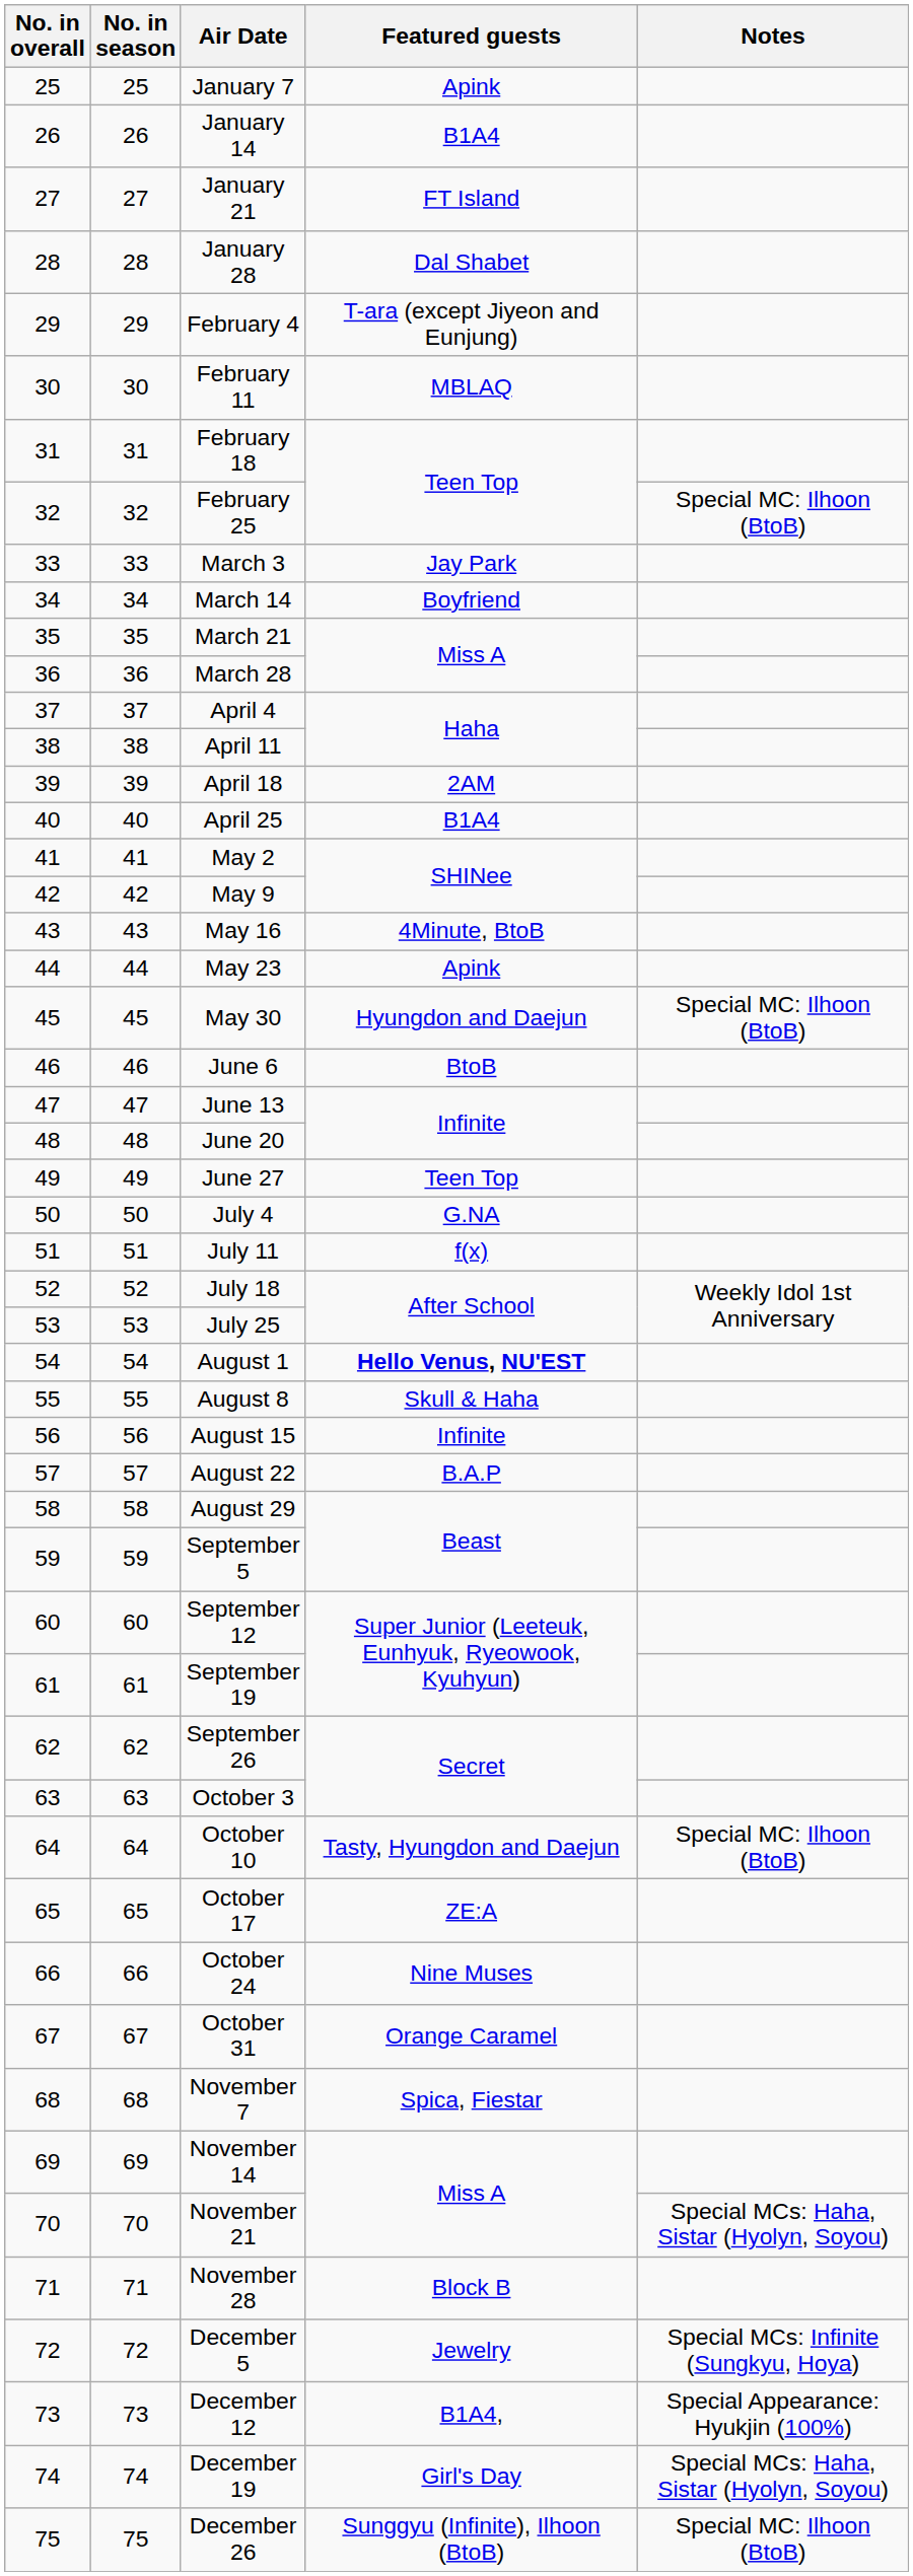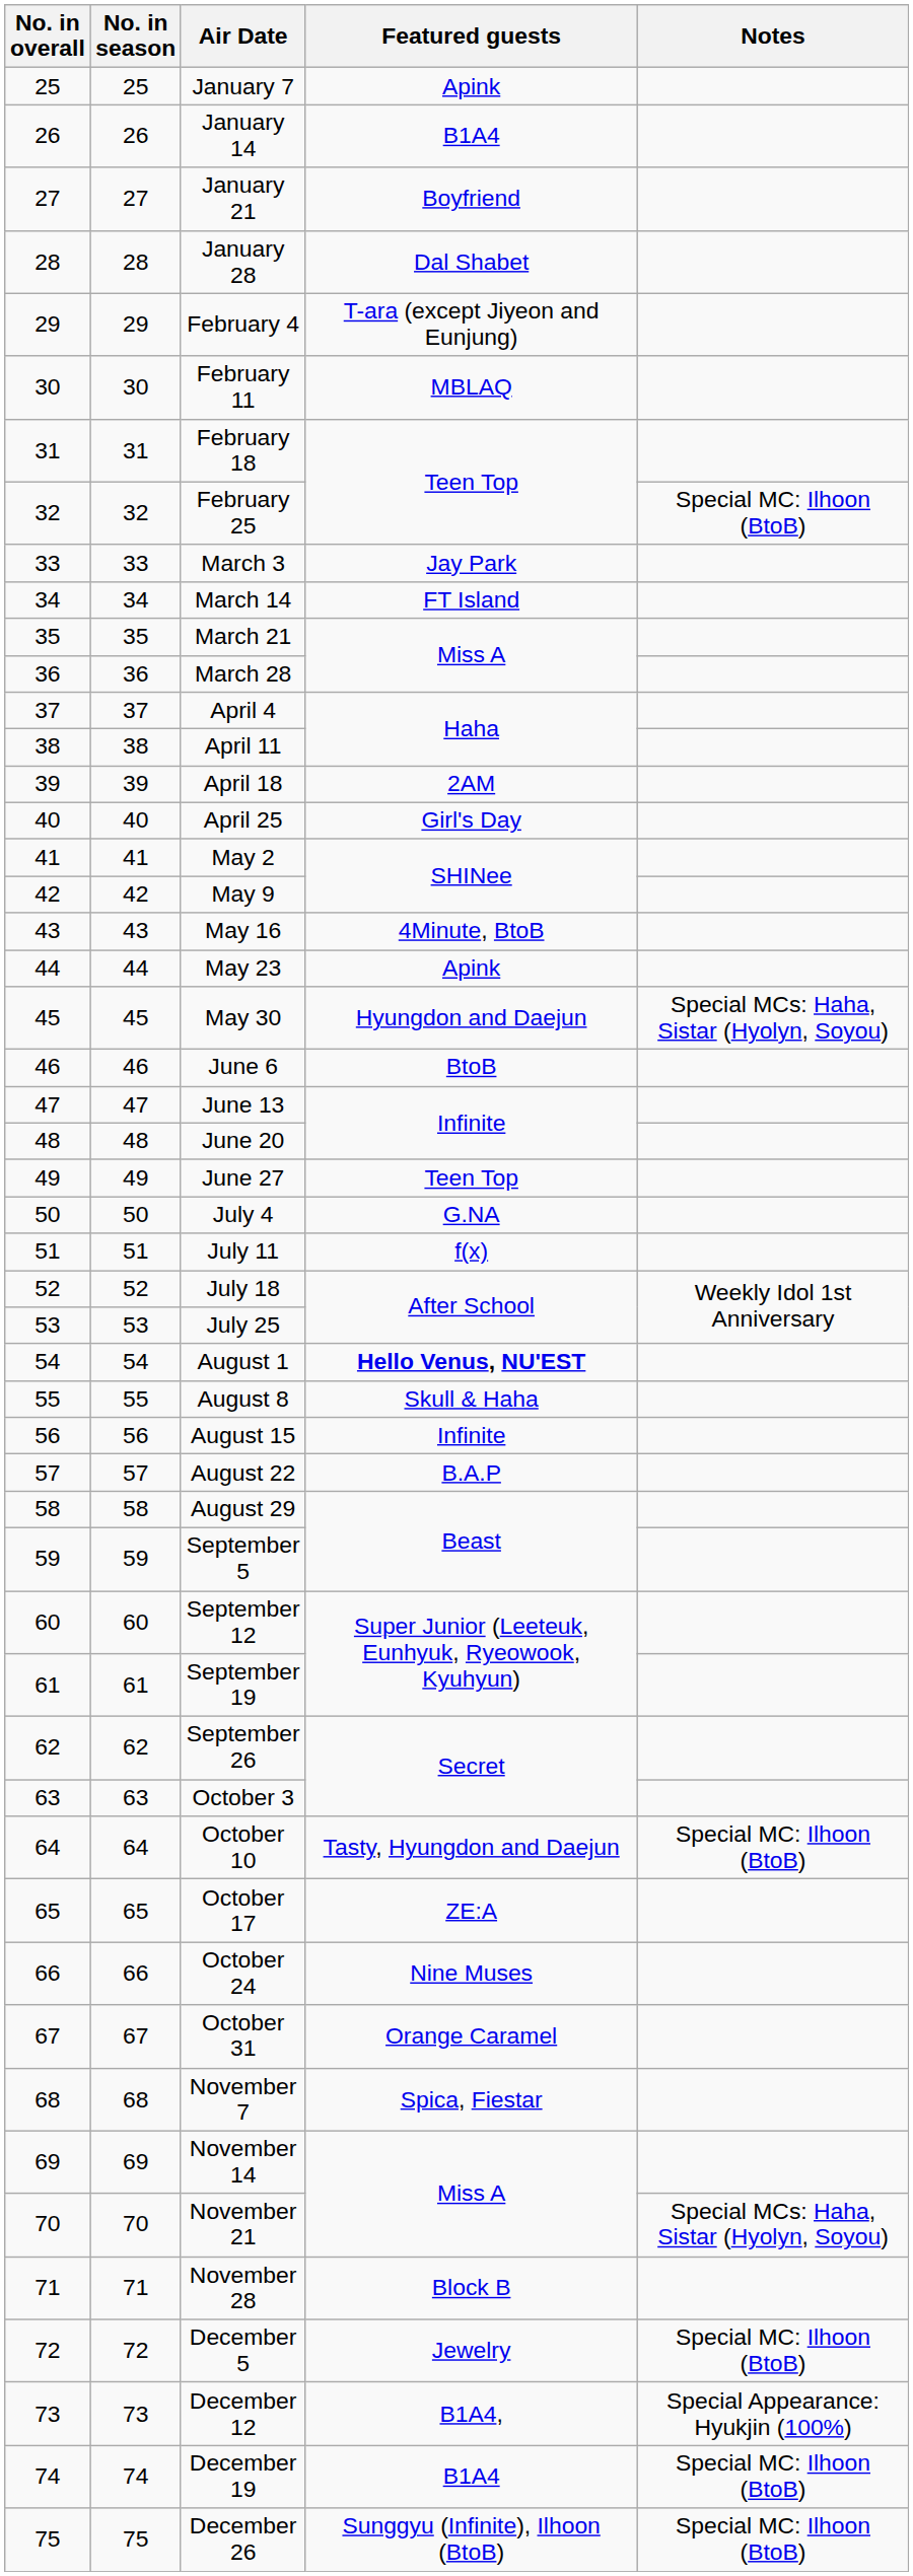 <table class="wikitable" style="text-align:center; width:100%">
 <tr>
 <th width="9%">No. in overall</th>
 <th width="9%">No. in season</th>
 <th width="10%">Air Date</th>
 <th width="40%">Featured guests</th>
 <th width="32%">Notes</th>
 </tr>
 <tr>
 <td>25</td>
 <td>25</td>
 <td>January 7</td>
 <td><a href='#'>Apink</a></td>
 <td></td>
 </tr>
 <tr>
 <td>26</td>
 <td>26</td>
 <td>January 14</td>
 <td><a href='#'>B1A4</a></td>
 <td></td>
 </tr>
 <tr>
 <td>27</td>
 <td>27</td>
 <td>January 21</td>
-<td><a href='#'>FT Island</a></td>
+<td><a href='#'>Boyfriend</a></td>
 <td></td>
 </tr>
 <tr>
 <td>28</td>
 <td>28</td>
 <td>January 28</td>
 <td><a href='#'>Dal Shabet</a></td>
 <td></td>
 </tr>
 <tr>
 <td>29</td>
 <td>29</td>
 <td>February 4</td>
 <td><a href='#'>T-ara</a> (except Jiyeon and Eunjung)</td>
 <td></td>
 </tr>
 <tr>
 <td>30</td>
 <td>30</td>
 <td>February 11</td>
 <td><a href='#'>MBLAQ</a></td>
 <td></td>
 </tr>
 <tr>
 <td>31</td>
 <td>31</td>
 <td>February 18</td>
 <td rowspan=2><a href='#'>Teen Top</a></td>
 <td></td>
 </tr>
 <tr>
 <td>32</td>
 <td>32</td>
 <td>February 25</td>
 <td>Special MC: <a href='#'>Ilhoon</a> (<a href='#'>BtoB</a>)</td>
 </tr>
 <tr>
 <td>33</td>
 <td>33</td>
 <td>March 3</td>
 <td><a href='#'>Jay Park</a></td>
 <td></td>
 </tr>
 <tr>
 <td>34</td>
 <td>34</td>
 <td>March 14</td>
-<td><a href='#'>Boyfriend</a></td>
+<td><a href='#'>FT Island</a></td>
 <td></td>
 </tr>
 <tr>
 <td>35</td>
 <td>35</td>
 <td>March 21</td>
 <td rowspan=2><a href='#'>Miss A</a></td>
 <td></td>
 </tr>
 <tr>
 <td>36</td>
 <td>36</td>
 <td>March 28</td>
 <td></td>
 </tr>
 <tr>
 <td>37</td>
 <td>37</td>
 <td>April 4</td>
 <td rowspan=2><a href='#'>Haha</a></td>
 <td></td>
 </tr>
 <tr>
 <td>38</td>
 <td>38</td>
 <td>April 11</td>
 <td></td>
 </tr>
 <tr>
 <td>39</td>
 <td>39</td>
 <td>April 18</td>
 <td><a href='#'>2AM</a></td>
 <td></td>
 </tr>
 <tr>
 <td>40</td>
 <td>40</td>
 <td>April 25</td>
-<td><a href='#'>B1A4</a></td>
+<td><a href='#'>Girl's Day</a></td>
 <td></td>
 </tr>
 <tr>
 <td>41</td>
 <td>41</td>
 <td>May 2</td>
 <td rowspan=2><a href='#'>SHINee</a></td>
 <td></td>
 </tr>
 <tr>
 <td>42</td>
 <td>42</td>
 <td>May 9</td>
 <td></td>
 </tr>
 <tr>
 <td>43</td>
 <td>43</td>
 <td>May 16</td>
 <td><a href='#'>4Minute</a>, <a href='#'>BtoB</a></td>
 <td></td>
 </tr>
 <tr>
 <td>44</td>
 <td>44</td>
 <td>May 23</td>
 <td><a href='#'>Apink</a></td>
 <td></td>
 </tr>
 <tr>
 <td>45</td>
 <td>45</td>
 <td>May 30</td>
 <td><a href='#'>Hyungdon and Daejun</a></td>
-<td>Special MC: <a href='#'>Ilhoon</a> (<a href='#'>BtoB</a>)</td>
+<td>Special MCs: <a href='#'>Haha</a>, <a href='#'>Sistar</a> (<a href='#'>Hyolyn</a>, <a href='#'>Soyou</a>)</td>
 </tr>
 <tr>
 <td>46</td>
 <td>46</td>
 <td>June 6</td>
 <td><a href='#'>BtoB</a></td>
 <td></td>
 </tr>
 <tr>
 <td>47</td>
 <td>47</td>
 <td>June 13</td>
 <td rowspan=2><a href='#'>Infinite</a></td>
 <td></td>
 </tr>
 <tr>
 <td>48</td>
 <td>48</td>
 <td>June 20</td>
 <td></td>
 </tr>
 <tr>
 <td>49</td>
 <td>49</td>
 <td>June 27</td>
 <td><a href='#'>Teen Top</a></td>
 <td></td>
 </tr>
 <tr>
 <td>50</td>
 <td>50</td>
 <td>July 4</td>
 <td><a href='#'>G.NA</a></td>
 <td></td>
 </tr>
 <tr>
 <td>51</td>
 <td>51</td>
 <td>July 11</td>
 <td><a href='#'>f(x)</a></td>
 <td></td>
 </tr>
 <tr>
 <td>52</td>
 <td>52</td>
 <td>July 18</td>
 <td rowspan=2><a href='#'>After School</a></td>
 <td rowspan=2>Weekly Idol 1st Anniversary</td>
 </tr>
 <tr>
 <td>53</td>
 <td>53</td>
 <td>July 25</td>
 </tr>
 <tr>
 <td>54</td>
 <td>54</td>
 <td>August 1</td>
 <td><strong><a href='#'>Hello Venus</a>, <a href='#'>NU'EST</a></strong></td>
 <td></td>
 </tr>
 <tr>
 <td>55</td>
 <td>55</td>
 <td>August 8</td>
 <td><a href='#'>Skull & Haha</a></td>
 <td></td>
 </tr>
 <tr>
 <td>56</td>
 <td>56</td>
 <td>August 15</td>
 <td><a href='#'>Infinite</a></td>
 <td></td>
 </tr>
 <tr>
 <td>57</td>
 <td>57</td>
 <td>August 22</td>
 <td><a href='#'>B.A.P</a></td>
 <td></td>
 </tr>
 <tr>
 <td>58</td>
 <td>58</td>
 <td>August 29</td>
 <td rowspan=2><a href='#'>Beast</a></td>
 <td></td>
 </tr>
 <tr>
 <td>59</td>
 <td>59</td>
 <td>September 5</td>
 <td></td>
 </tr>
 <tr>
 <td>60</td>
 <td>60</td>
 <td>September 12</td>
 <td rowspan=2><a href='#'>Super Junior</a> (<a href='#'>Leeteuk</a>, <a href='#'>Eunhyuk</a>, <a href='#'>Ryeowook</a>, <a href='#'>Kyuhyun</a>)</td>
 <td></td>
 </tr>
 <tr>
 <td>61</td>
 <td>61</td>
 <td>September 19</td>
 <td></td>
 </tr>
 <tr>
 <td>62</td>
 <td>62</td>
 <td>September 26</td>
 <td rowspan=2><a href='#'>Secret</a></td>
 <td></td>
 </tr>
 <tr>
 <td>63</td>
 <td>63</td>
 <td>October 3</td>
 <td></td>
 </tr>
 <tr>
 <td>64</td>
 <td>64</td>
 <td>October 10</td>
 <td><a href='#'>Tasty</a>, <a href='#'>Hyungdon and Daejun</a></td>
 <td>Special MC: <a href='#'>Ilhoon</a> (<a href='#'>BtoB</a>)</td>
 </tr>
 <tr>
 <td>65</td>
 <td>65</td>
 <td>October 17</td>
 <td><a href='#'>ZE:A</a></td>
 <td></td>
 </tr>
 <tr>
 <td>66</td>
 <td>66</td>
 <td>October 24</td>
 <td><a href='#'>Nine Muses</a></td>
 <td></td>
 </tr>
 <tr>
 <td>67</td>
 <td>67</td>
 <td>October 31</td>
 <td><a href='#'>Orange Caramel</a></td>
 <td></td>
 </tr>
 <tr>
 <td>68</td>
 <td>68</td>
 <td>November 7</td>
 <td><a href='#'>Spica</a>, <a href='#'>Fiestar</a></td>
 <td></td>
 </tr>
 <tr>
 <td>69</td>
 <td>69</td>
 <td>November 14</td>
 <td rowspan=2><a href='#'>Miss A</a></td>
 <td></td>
 </tr>
 <tr>
 <td>70</td>
 <td>70</td>
 <td>November 21</td>
 <td>Special MCs: <a href='#'>Haha</a>, <a href='#'>Sistar</a> (<a href='#'>Hyolyn</a>, <a href='#'>Soyou</a>)</td>
 </tr>
 <tr>
 <td>71</td>
 <td>71</td>
 <td>November 28</td>
 <td><a href='#'>Block B</a></td>
 <td></td>
 </tr>
 <tr>
 <td>72</td>
 <td>72</td>
 <td>December 5</td>
 <td><a href='#'>Jewelry</a></td>
-<td>Special MCs: <a href='#'>Infinite</a> (<a href='#'>Sungkyu</a>, <a href='#'>Hoya</a>)</td>
+<td>Special MC: <a href='#'>Ilhoon</a> (<a href='#'>BtoB</a>)</td>
 </tr>
 <tr>
 <td>73</td>
 <td>73</td>
 <td>December 12</td>
 <td><a href='#'>B1A4</a>,</td>
 <td>Special Appearance: Hyukjin (<a href='#'>100%</a>)</td>
 </tr>
 <tr>
 <td>74</td>
 <td>74</td>
 <td>December 19</td>
-<td><a href='#'>Girl's Day</a></td>
-<td>Special MCs: <a href='#'>Haha</a>, <a href='#'>Sistar</a> (<a href='#'>Hyolyn</a>, <a href='#'>Soyou</a>)</td>
+<td><a href='#'>B1A4</a></td>
+<td>Special MC: <a href='#'>Ilhoon</a> (<a href='#'>BtoB</a>)</td>
 </tr>
 <tr>
 <td>75</td>
 <td>75</td>
 <td>December 26</td>
 <td><a href='#'>Sunggyu</a> (<a href='#'>Infinite</a>), <a href='#'>Ilhoon</a> (<a href='#'>BtoB</a>)</td>
 <td>Special MC: <a href='#'>Ilhoon</a> (<a href='#'>BtoB</a>)</td>
 </tr>
 </table>
